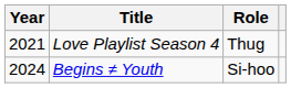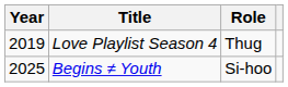 <table class="wikitable  plainrowheaders">
 <tr>
 <th scope="col">Year</th>
 <th scope="col">Title</th>
 <th scope="col">Role</th>
 <th scope="col" class="unsortable"></th>
 </tr>
 <tr>
-<td>2021</td>
+<td>2019</td>
 <td><em>Love Playlist Season 4</em></td>
 <td>Thug</td>
 <td></td>
 </tr>
 <tr>
-<td>2024</td>
+<td>2025</td>
 <td><em><a href='#'>Begins ≠ Youth</a></em></td>
 <td>Si-hoo</td>
 <td></td>
 </tr>
 </table>
